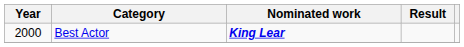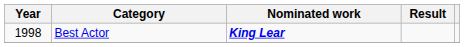 <table class=wikitable>
 <tr>
 <th scope="col" style="width:5em;">Year</th>
 <th scope="col" style="width:26em;">Category</th>
 <th scope="col" style="width:25em;">Nominated work</th>
 <th scope="col" style="width:5em;">Result</th>
 <th></th>
 </tr>
 <tr>
-<td style="text-align:center;">2000</td>
+<td style="text-align:center;">1998</td>
 <td><a href='#'>Best Actor</a></td>
 <td><strong><em><a href='#'>King Lear</a></em></strong></td>
 <td></td>
 <td></td>
 </tr>
 <tr>
 </tr>
 </table>
